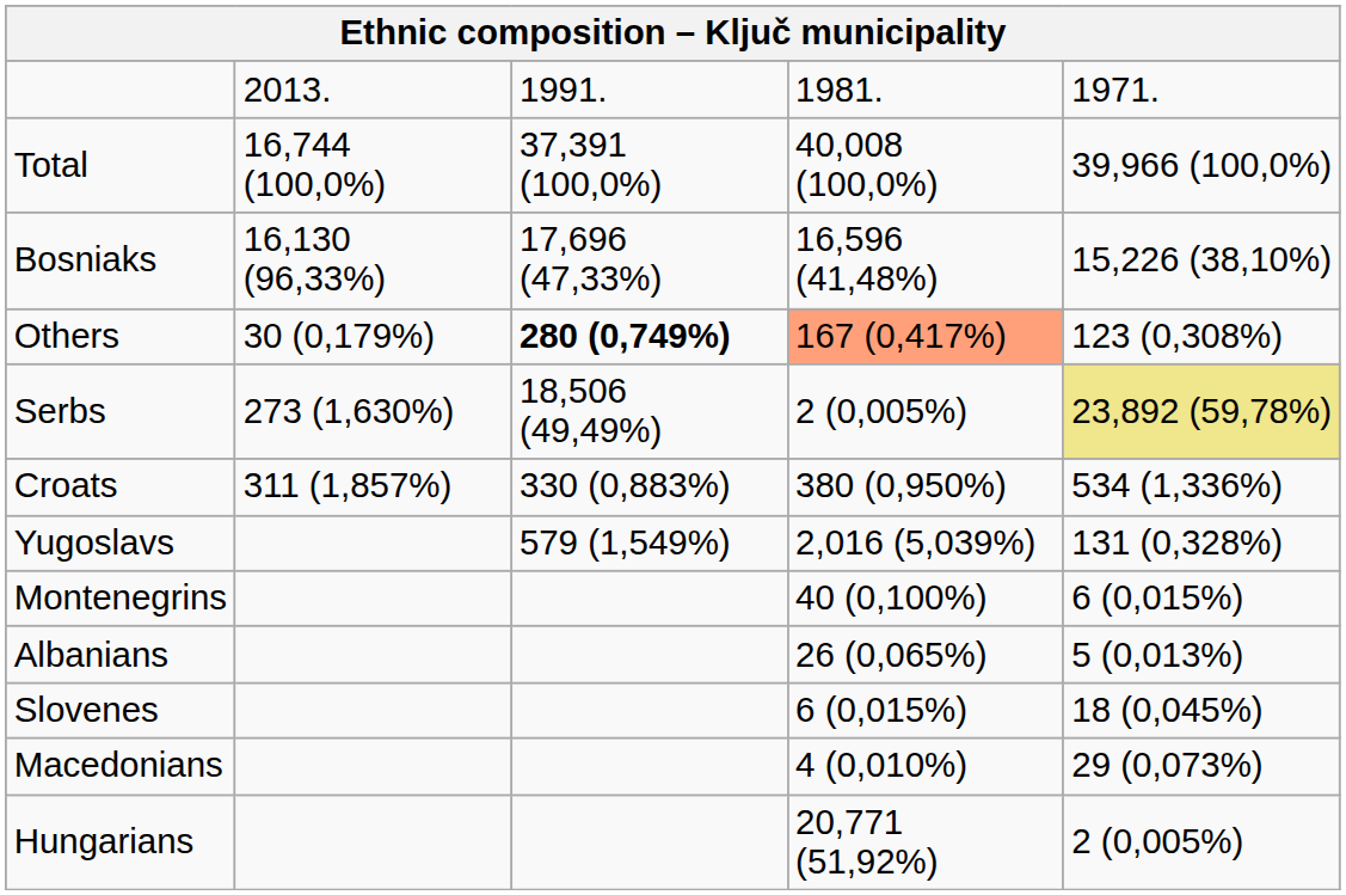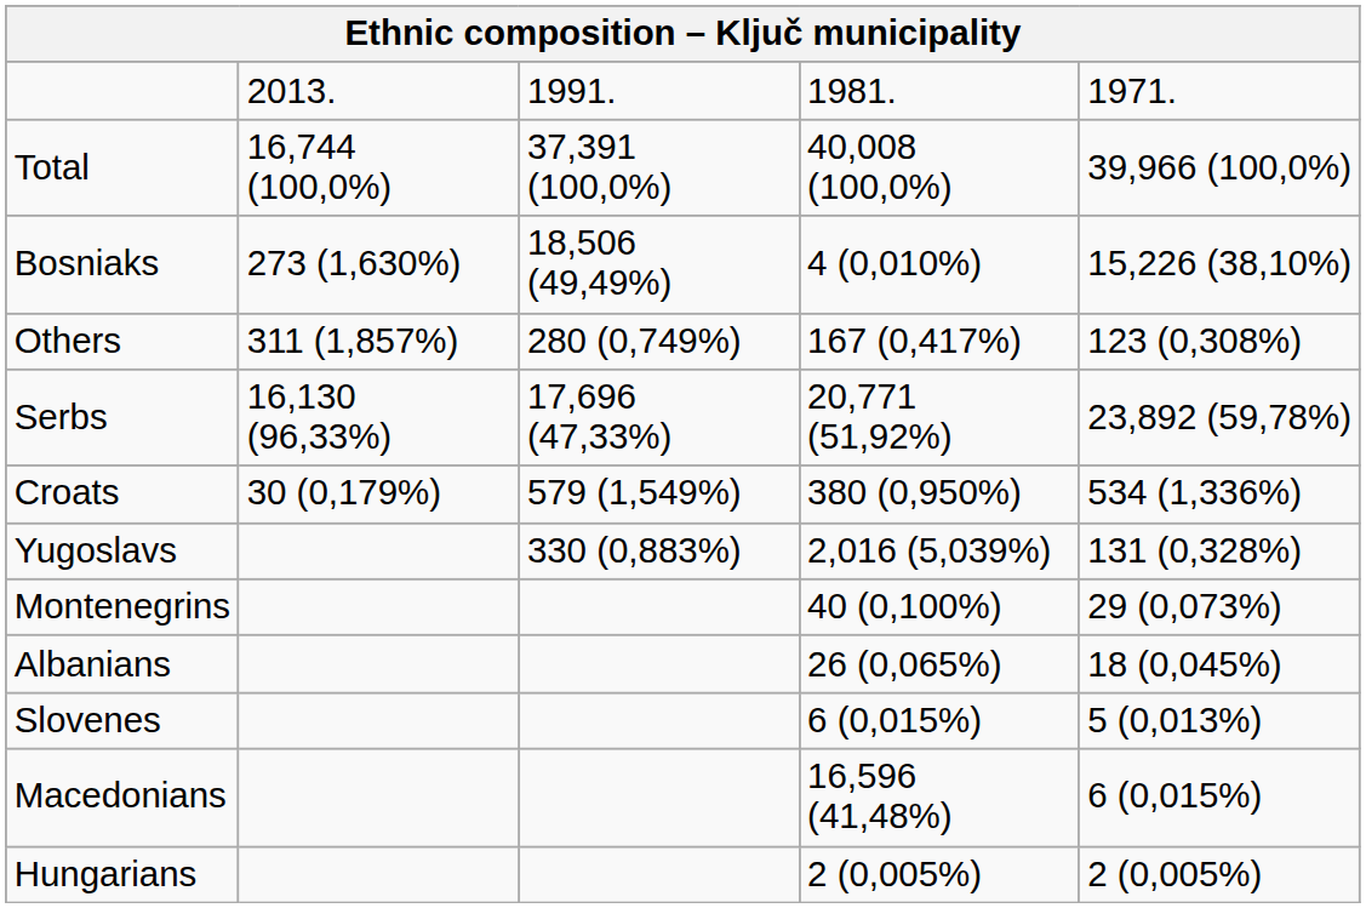 <table class="wikitable">
 <tr>
 <th colspan="8">Ethnic composition – Ključ municipality</th>
 </tr>
 <tr>
 <td></td>
 <td>2013.</td>
 <td>1991.</td>
 <td>1981.</td>
 <td>1971.</td>
 </tr>
 <tr>
 <td>Total</td>
 <td>16,744 (100,0%)</td>
 <td>37,391 (100,0%)</td>
 <td>40,008 (100,0%)</td>
 <td>39,966 (100,0%)</td>
 </tr>
 <tr>
 <td>Bosniaks</td>
-<td>16,130 (96,33%)</td>
-<td>17,696 (47,33%)</td>
-<td>16,596 (41,48%)</td>
+<td>273 (1,630%)</td>
+<td>18,506 (49,49%)</td>
+<td>4 (0,010%)</td>
 <td>15,226 (38,10%)</td>
 </tr>
 <tr>
 <td>Others</td>
-<td>30 (0,179%)</td>
-<td><strong>280 (0,749%)</strong></td>
-<td style="background: lightsalmon;">167 (0,417%)</td>
+<td>311 (1,857%)</td>
+<td>280 (0,749%)</td>
+<td>167 (0,417%)</td>
 <td>123 (0,308%)</td>
 </tr>
 <tr>
 <td>Serbs</td>
-<td>273 (1,630%)</td>
-<td>18,506 (49,49%)</td>
-<td>2 (0,005%)</td>
-<td style="background: khaki;">23,892 (59,78%)</td>
+<td>16,130 (96,33%)</td>
+<td>17,696 (47,33%)</td>
+<td>20,771 (51,92%)</td>
+<td>23,892 (59,78%)</td>
 </tr>
 <tr>
 <td>Croats</td>
-<td>311 (1,857%)</td>
-<td>330 (0,883%)</td>
+<td>30 (0,179%)</td>
+<td>579 (1,549%)</td>
 <td>380 (0,950%)</td>
 <td>534 (1,336%)</td>
 </tr>
 <tr>
 <td>Yugoslavs</td>
 <td></td>
-<td>579 (1,549%)</td>
+<td>330 (0,883%)</td>
 <td>2,016 (5,039%)</td>
 <td>131 (0,328%)</td>
 </tr>
 <tr>
 <td>Montenegrins</td>
 <td></td>
 <td></td>
 <td>40 (0,100%)</td>
-<td>6 (0,015%)</td>
+<td>29 (0,073%)</td>
 </tr>
 <tr>
 <td>Albanians</td>
 <td></td>
 <td></td>
 <td>26 (0,065%)</td>
-<td>5 (0,013%)</td>
+<td>18 (0,045%)</td>
 </tr>
 <tr>
 <td>Slovenes</td>
 <td></td>
 <td></td>
 <td>6 (0,015%)</td>
-<td>18 (0,045%)</td>
+<td>5 (0,013%)</td>
 </tr>
 <tr>
 <td>Macedonians</td>
 <td></td>
 <td></td>
-<td>4 (0,010%)</td>
-<td>29 (0,073%)</td>
+<td>16,596 (41,48%)</td>
+<td>6 (0,015%)</td>
 </tr>
 <tr>
 <td>Hungarians</td>
 <td></td>
 <td></td>
-<td>20,771 (51,92%)</td>
+<td>2 (0,005%)</td>
 <td>2 (0,005%)</td>
 </tr>
 </table>
